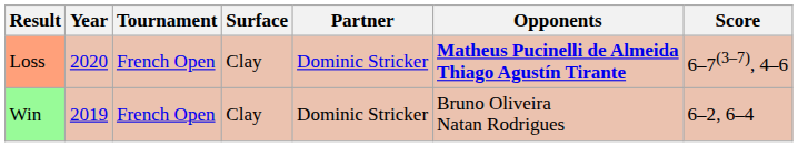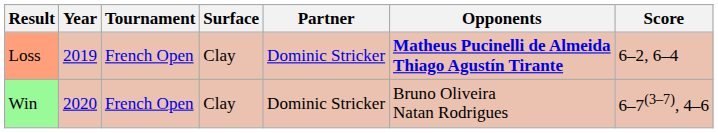 <table class="sortable wikitable" style=font-size:97%>
 <tr>
 <th>Result</th>
 <th>Year</th>
 <th>Tournament</th>
 <th>Surface</th>
 <th>Partner</th>
 <th>Opponents</th>
 <th>Score</th>
 </tr>
 <tr style="background:#ebc2af;">
 <td bgcolor=ffa07a>Loss</td>
-<td><a href='#'>2020</a></td>
+<td><a href='#'>2019</a></td>
 <td><a href='#'>French Open</a></td>
 <td>Clay</td>
 <td> <a href='#'>Dominic Stricker</a></td>
 <td><strong> <a href='#'>Matheus Pucinelli de Almeida</a><br> <a href='#'>Thiago Agustín Tirante</a></strong></td>
-<td>6–7<sup>(3–7)</sup>, 4–6</td>
+<td>6–2, 6–4</td>
 </tr>
 <tr style="background:#ebc2af;">
 <td bgcolor=98fb98>Win</td>
-<td><a href='#'>2019</a></td>
+<td><a href='#'>2020</a></td>
 <td><a href='#'>French Open</a></td>
 <td>Clay</td>
 <td> Dominic Stricker</td>
 <td> Bruno Oliveira<br> Natan Rodrigues</td>
-<td>6–2, 6–4</td>
+<td>6–7<sup>(3–7)</sup>, 4–6</td>
 </tr>
 </table>
